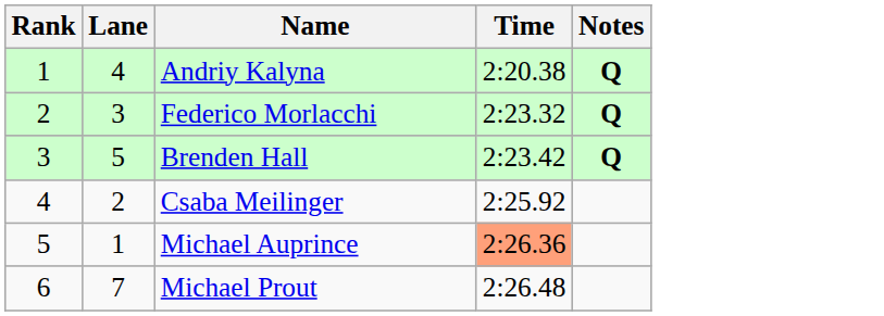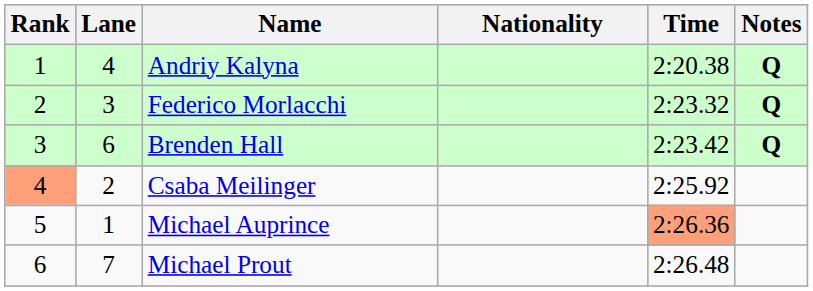 <table class="wikitable sortable" style="text-align:center">
 <tr>
 <th>Rank</th>
 <th>Lane</th>
 <th style="width:180px">Name</th>
+<th style="width:125px">Nationality</th>
 <th>Time</th>
 <th>Notes</th>
 </tr>
 <tr style="background:#cfc;">
 <td>1</td>
 <td>4</td>
 <td style="text-align:left;"><a href='#'>Andriy Kalyna</a></td>
+<td style="text-align:left;"></td>
 <td>2:20.38</td>
 <td><strong>Q</strong></td>
 </tr>
 <tr style="background:#cfc;">
 <td>2</td>
 <td>3</td>
 <td style="text-align:left;"><a href='#'>Federico Morlacchi</a></td>
+<td style="text-align:left;"></td>
 <td>2:23.32</td>
 <td><strong>Q</strong></td>
 </tr>
 <tr style="background:#cfc;">
 <td>3</td>
-<td>5</td>
+<td>6</td>
 <td style="text-align:left;"><a href='#'>Brenden Hall</a></td>
+<td style="text-align:left;"></td>
 <td>2:23.42</td>
 <td><strong>Q</strong></td>
 </tr>
 <tr>
-<td>4</td>
+<td style="background: lightsalmon;">4</td>
 <td>2</td>
 <td style="text-align:left;"><a href='#'>Csaba Meilinger</a></td>
+<td style="text-align:left;"></td>
 <td>2:25.92</td>
 <td></td>
 </tr>
 <tr>
 <td>5</td>
 <td>1</td>
 <td style="text-align:left;"><a href='#'>Michael Auprince</a></td>
+<td style="text-align:left;"></td>
 <td style="background: lightsalmon;">2:26.36</td>
 <td></td>
 </tr>
 <tr>
 <td>6</td>
 <td>7</td>
 <td style="text-align:left;"><a href='#'>Michael Prout</a></td>
+<td style="text-align:left;"></td>
 <td>2:26.48</td>
 <td></td>
 </tr>
 </table>
